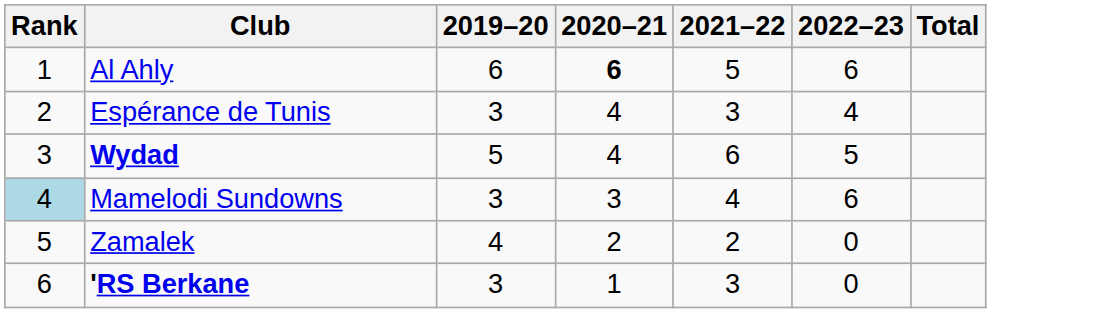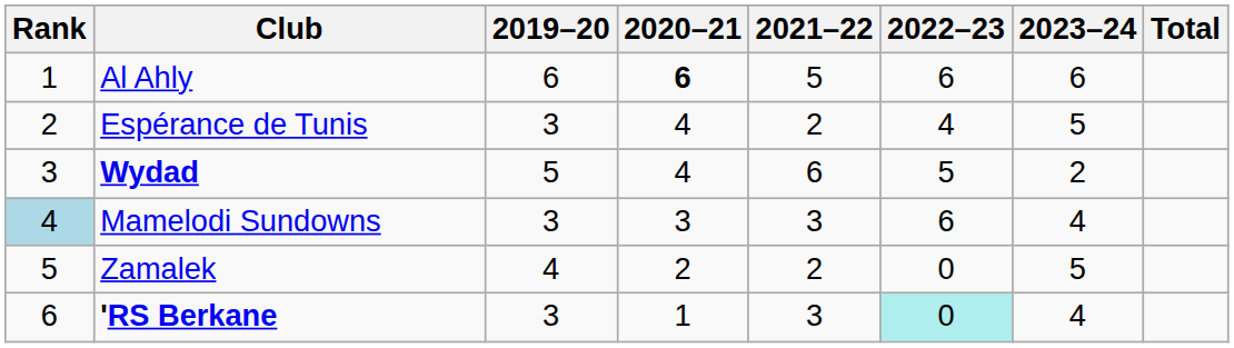 <table class="wikitable sortable" style="text-align: center;">
 <tr>
 <th>Rank</th>
 <th width=200>Club</th>
 <th>2019–20<br></th>
 <th>2020–21<br></th>
 <th>2021–22<br></th>
 <th>2022–23<br></th>
+<th>2023–24<br></th>
 <th>Total</th>
 </tr>
 <tr>
 <td>1</td>
 <td align=left> <a href='#'>Al Ahly</a></td>
 <td>6</td>
 <td><strong>6</strong></td>
 <td>5</td>
 <td>6</td>
+<td>6</td>
 <td><strong></strong></td>
 </tr>
 <tr>
 <td>2</td>
 <td align="left"> <a href='#'>Espérance de Tunis</a></td>
 <td>3</td>
 <td>4</td>
-<td>3</td>
+<td>2</td>
 <td>4</td>
+<td>5</td>
 <td><strong></strong></td>
 </tr>
 <tr>
 <td>3</td>
 <td align=left> <strong><a href='#'>Wydad</a></strong></td>
 <td>5</td>
 <td>4</td>
 <td>6</td>
 <td>5</td>
+<td>2</td>
 <td><strong></strong></td>
 </tr>
 <tr>
 <td style="background: lightblue;">4</td>
 <td align="left"> <a href='#'>Mamelodi Sundowns</a></td>
 <td>3</td>
 <td>3</td>
+<td>3</td>
+<td>6</td>
 <td>4</td>
-<td>6</td>
 <td><strong></strong></td>
 </tr>
 <tr>
 <td>5</td>
 <td align="left"> <a href='#'>Zamalek</a></td>
 <td>4</td>
 <td>2</td>
 <td>2</td>
 <td>0</td>
+<td>5</td>
 <td><strong></strong></td>
 </tr>
 <tr>
 <td>6</td>
 <td align="left"> <strong>'<a href='#'>RS Berkane</a></strong></td>
 <td>3</td>
 <td>1</td>
 <td>3</td>
-<td>0</td>
+<td style="background: paleturquoise;">0</td>
+<td>4</td>
 <td><strong></strong></td>
 </tr>
 </table>
